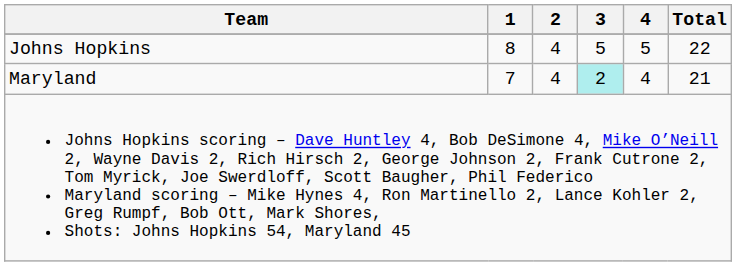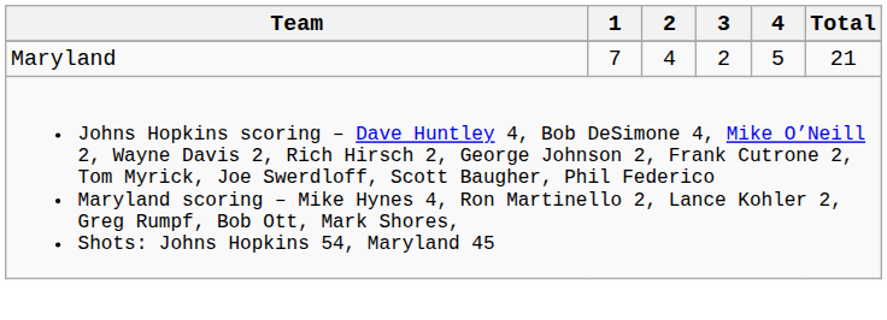 <table class="wikitable" style="text-align:center; max-width:40em">
 <tr>
 <th>Team</th>
 <th style="width:2em">1</th>
 <th style="width:2em">2</th>
 <th style="width:2em">3</th>
 <th style="width:2em">4</th>
 <th style="width:2em">Total</th>
 </tr>
 <tr>
 </tr>
 <tr>
-<td style="text-align:left">Johns Hopkins</td>
-<td>8</td>
-<td>4</td>
-<td>5</td>
-<td>5</td>
-<td>22</td>
-</tr>
-<tr>
 <td style="text-align:left">Maryland</td>
 <td>7</td>
 <td>4</td>
-<td style="background: paleturquoise;">2</td>
-<td>4</td>
+<td>2</td>
+<td>5</td>
 <td>21</td>
 </tr>
 <tr>
 <td colspan=6 style="text-align:left; font-size:88%;"><br><ul><li>Johns Hopkins scoring – <a href='#'>Dave Huntley</a> 4, Bob DeSimone 4, <a href='#'>Mike O’Neill</a> 2, Wayne Davis 2, Rich Hirsch 2, George Johnson 2, Frank Cutrone 2, Tom Myrick, Joe Swerdloff, Scott Baugher, Phil Federico</li><li>Maryland scoring – Mike Hynes 4, Ron Martinello 2, Lance Kohler 2, Greg Rumpf, Bob Ott, Mark Shores, </li><li>Shots: Johns Hopkins 54, Maryland 45</li></ul></td>
 </tr>
 </table>
